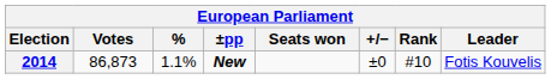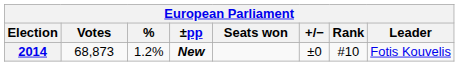 <table class="wikitable" style="text-align:center; font-size:100%; line-height:16px;">
 <tr>
 <th colspan="8"><a href='#'>European Parliament</a></th>
 </tr>
 <tr>
 <th width="60px">Election</th>
 <th width="75px">Votes</th>
 <th width="45px">%</th>
 <th width="45px">±<a href='#'>pp</a></th>
 <th width="100px">Seats won</th>
 <th width="30px">+/−</th>
 <th width="30px">Rank</th>
 <th>Leader</th>
 </tr>
 <tr>
 <th><a href='#'>2014</a></th>
-<td>86,873</td>
-<td>1.1%</td>
+<td>68,873</td>
+<td>1.2%</td>
 <td><strong><em>New</em></strong></td>
 <td></td>
 <td>±0</td>
 <td>#10</td>
 <td><a href='#'>Fotis Kouvelis</a></td>
 </tr>
 </table>
